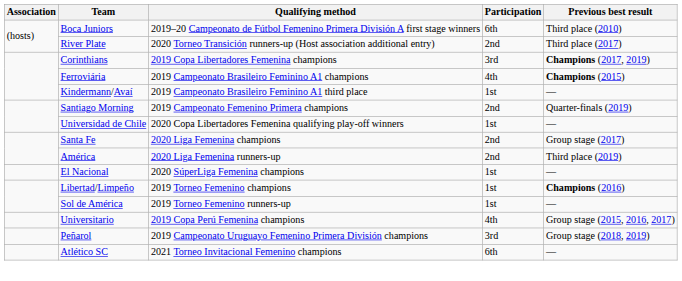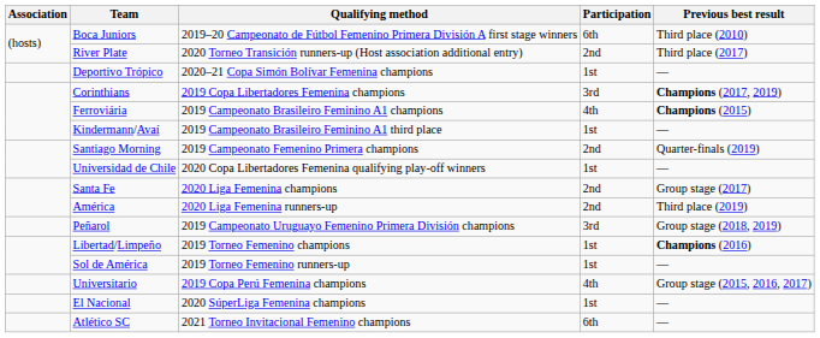 <table class="wikitable sortable">
 <tr>
 <th>Association</th>
 <th>Team</th>
 <th>Qualifying method</th>
 <th data-sort-type="number">Participation</th>
 <th>Previous best result</th>
 </tr>
 <tr>
 <td rowspan=2> (hosts)</td>
 <td><a href='#'>Boca Juniors</a></td>
 <td>2019–20 <a href='#'>Campeonato de Fútbol Femenino Primera División A</a> first stage winners</td>
 <td>6th</td>
 <td data-sort-value="3">Third place (<a href='#'>2010</a>)</td>
 </tr>
 <tr>
 <td><a href='#'>River Plate</a></td>
 <td>2020 <a href='#'>Torneo Transición</a> runners-up (Host association additional entry)</td>
 <td>2nd</td>
 <td data-sort-value="3">Third place (<a href='#'>2017</a>)</td>
+</tr>
+<tr>
+<td></td>
+<td><a href='#'>Deportivo Trópico</a></td>
+<td>2020–21 <a href='#'>Copa Simón Bolívar Femenina</a> champions</td>
+<td>1st</td>
+<td data-sort-value="17">—</td>
 </tr>
 <tr>
 <td rowspan=3></td>
 <td><a href='#'>Corinthians</a></td>
 <td><a href='#'>2019 Copa Libertadores Femenina</a> champions</td>
 <td>3rd</td>
 <td data-sort-value="1"><strong>Champions</strong> (<a href='#'>2017</a>, <a href='#'>2019</a>)</td>
 </tr>
 <tr>
 <td><a href='#'>Ferroviária</a></td>
 <td>2019 <a href='#'>Campeonato Brasileiro Feminino A1</a> champions</td>
 <td>4th</td>
 <td data-sort-value="1"><strong>Champions</strong> (<a href='#'>2015</a>)</td>
 </tr>
 <tr>
 <td><a href='#'>Kindermann</a>/<a href='#'>Avaí</a></td>
 <td>2019 <a href='#'>Campeonato Brasileiro Feminino A1</a> third place</td>
 <td>1st</td>
 <td data-sort-value="17">—</td>
 </tr>
 <tr>
 <td rowspan=2></td>
 <td><a href='#'>Santiago Morning</a></td>
 <td>2019 <a href='#'>Campeonato Femenino Primera</a> champions</td>
 <td>2nd</td>
 <td data-sort-value="5">Quarter-finals (<a href='#'>2019</a>)</td>
 </tr>
 <tr>
 <td><a href='#'>Universidad de Chile</a></td>
 <td>2020 Copa Libertadores Femenina qualifying play-off winners</td>
 <td>1st</td>
 <td data-sort-value="17">—</td>
 </tr>
 <tr>
 <td rowspan=2></td>
 <td><a href='#'>Santa Fe</a></td>
 <td><a href='#'>2020 Liga Femenina</a> champions</td>
 <td>2nd</td>
 <td data-sort-value="9">Group stage (<a href='#'>2017</a>)</td>
 </tr>
 <tr>
 <td><a href='#'>América</a></td>
 <td><a href='#'>2020 Liga Femenina</a> runners-up</td>
 <td>2nd</td>
 <td data-sort-value="3">Third place (<a href='#'>2019</a>)</td>
 </tr>
 <tr>
 <td></td>
-<td><a href='#'>El Nacional</a></td>
-<td>2020 <a href='#'>SúperLiga Femenina</a> champions</td>
-<td>1st</td>
-<td data-sort-value="17">—</td>
+<td><a href='#'>Peñarol</a></td>
+<td>2019 <a href='#'>Campeonato Uruguayo Femenino Primera División</a> champions</td>
+<td>3rd</td>
+<td data-sort-value="9">Group stage (<a href='#'>2018</a>, <a href='#'>2019</a>)</td>
 </tr>
 <tr>
 <td rowspan=2></td>
 <td><a href='#'>Libertad</a>/<a href='#'>Limpeño</a></td>
 <td>2019 <a href='#'>Torneo Femenino</a> champions</td>
 <td>1st</td>
 <td data-sort-value="1"><strong>Champions</strong> (<a href='#'>2016</a>)</td>
 </tr>
 <tr>
 <td><a href='#'>Sol de América</a></td>
 <td>2019 <a href='#'>Torneo Femenino</a> runners-up</td>
 <td>1st</td>
 <td data-sort-value="17">—</td>
 </tr>
 <tr>
 <td></td>
 <td><a href='#'>Universitario</a></td>
 <td><a href='#'>2019 Copa Perú Femenina</a> champions</td>
 <td>4th</td>
 <td data-sort-value="9">Group stage (<a href='#'>2015</a>, <a href='#'>2016</a>, <a href='#'>2017</a>)</td>
 </tr>
 <tr>
 <td></td>
-<td><a href='#'>Peñarol</a></td>
-<td>2019 <a href='#'>Campeonato Uruguayo Femenino Primera División</a> champions</td>
-<td>3rd</td>
-<td data-sort-value="9">Group stage (<a href='#'>2018</a>, <a href='#'>2019</a>)</td>
+<td><a href='#'>El Nacional</a></td>
+<td>2020 <a href='#'>SúperLiga Femenina</a> champions</td>
+<td>1st</td>
+<td data-sort-value="17">—</td>
 </tr>
 <tr>
 <td></td>
 <td><a href='#'>Atlético SC</a></td>
 <td>2021 <a href='#'>Torneo Invitacional Femenino</a> champions</td>
 <td>6th</td>
 <td data-sort-value="17">—</td>
 </tr>
 </table>
